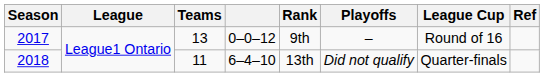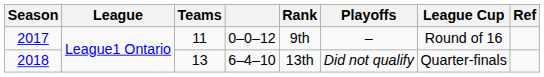 <table class="wikitable" style="text-align: center;">
 <tr>
 <th>Season</th>
 <th>League</th>
 <th>Teams</th>
 <th></th>
 <th>Rank</th>
 <th>Playoffs</th>
 <th>League Cup</th>
 <th>Ref</th>
 </tr>
 <tr>
 <td><a href='#'>2017</a></td>
 <td rowspan="2"><a href='#'>League1 Ontario</a></td>
-<td>13</td>
+<td>11</td>
 <td>0–0–12</td>
 <td>9th</td>
 <td>–</td>
 <td>Round of 16</td>
 <td></td>
 </tr>
 <tr>
 <td><a href='#'>2018</a></td>
-<td>11</td>
+<td>13</td>
 <td>6–4–10</td>
 <td>13th</td>
 <td><em>Did not qualify</em></td>
 <td>Quarter-finals</td>
 <td></td>
 </tr>
 </table>
